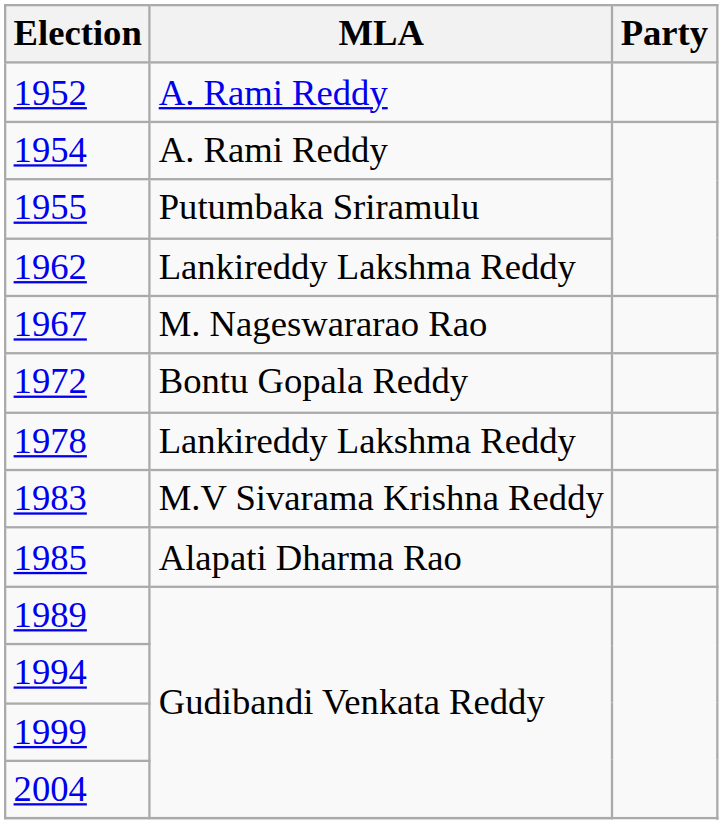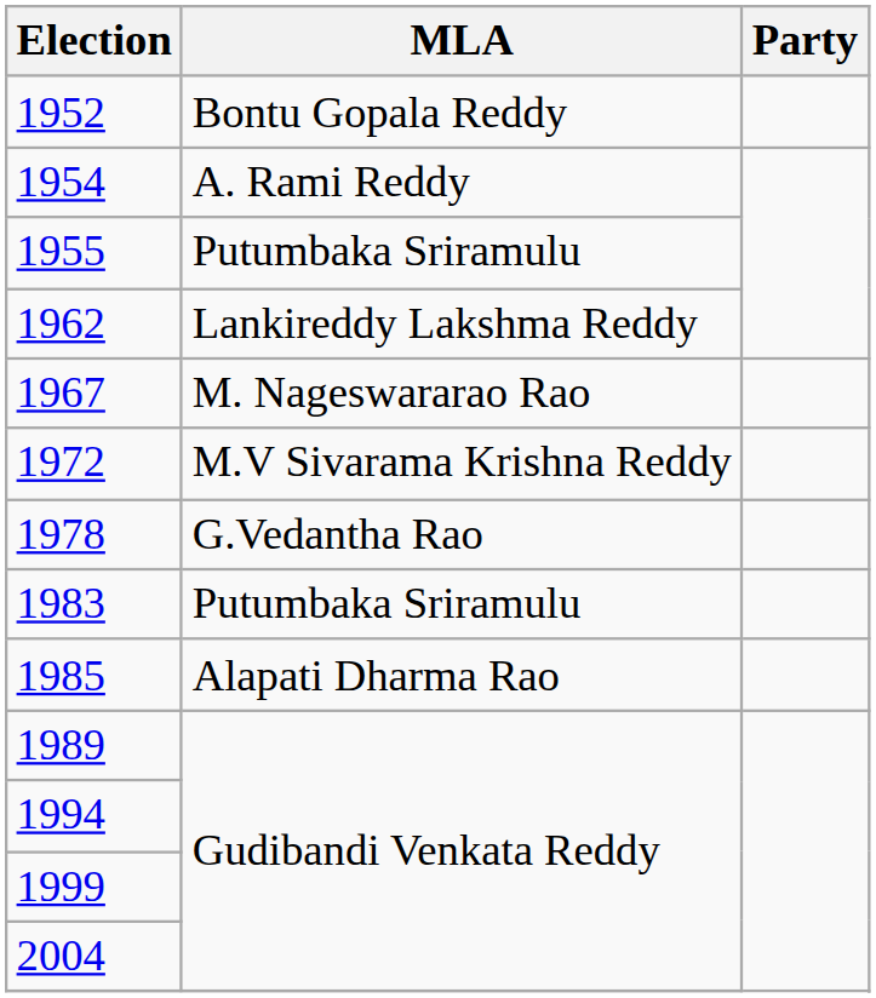 <table class="wikitable sortable">
 <tr>
 <th>Election</th>
 <th>MLA</th>
 <th colspan="2">Party</th>
 </tr>
 <tr>
 <td><a href='#'>1952</a></td>
-<td><a href='#'>A. Rami Reddy</a></td>
+<td>Bontu Gopala Reddy</td>
 <td></td>
 </tr>
 <tr>
 <td><a href='#'>1954</a></td>
 <td>A. Rami Reddy</td>
 </tr>
 <tr>
 <td><a href='#'>1955</a></td>
 <td>Putumbaka Sriramulu</td>
 </tr>
 <tr>
 <td><a href='#'>1962</a></td>
 <td>Lankireddy Lakshma Reddy</td>
 </tr>
 <tr>
 <td><a href='#'>1967</a></td>
 <td>M. Nageswararao Rao</td>
 <td></td>
 </tr>
 <tr>
 <td><a href='#'>1972</a></td>
-<td>Bontu Gopala Reddy</td>
+<td>M.V Sivarama Krishna Reddy</td>
 <td></td>
 </tr>
 <tr>
 <td><a href='#'>1978</a></td>
-<td>Lankireddy Lakshma Reddy</td>
+<td>G.Vedantha Rao</td>
 </tr>
 <tr>
 <td><a href='#'>1983</a></td>
-<td>M.V Sivarama Krishna Reddy</td>
+<td>Putumbaka Sriramulu</td>
 <td></td>
 </tr>
 <tr>
 <td><a href='#'>1985</a></td>
 <td>Alapati Dharma Rao</td>
 <td></td>
 </tr>
 <tr>
 <td><a href='#'>1989</a></td>
 <td rowspan=4>Gudibandi Venkata Reddy</td>
 </tr>
 <tr>
 <td><a href='#'>1994</a></td>
 </tr>
 <tr>
 <td><a href='#'>1999</a></td>
 </tr>
 <tr>
 <td><a href='#'>2004</a></td>
 </tr>
 <tr>
 </tr>
 </table>
